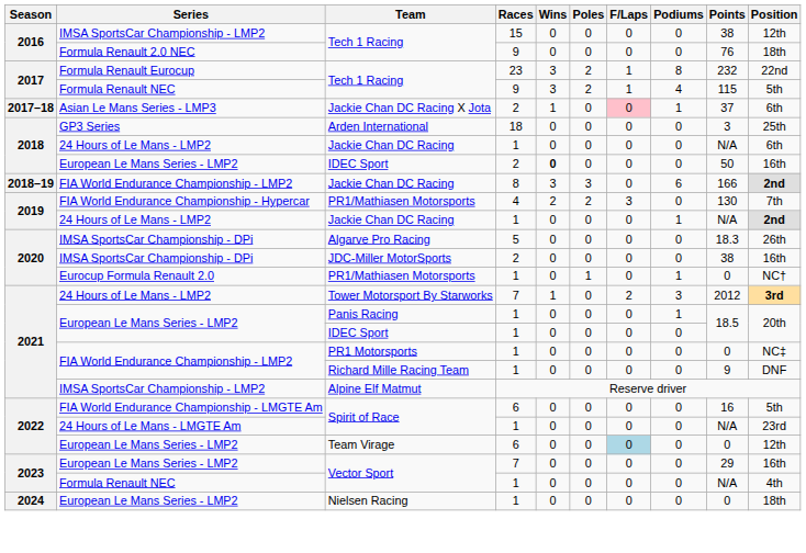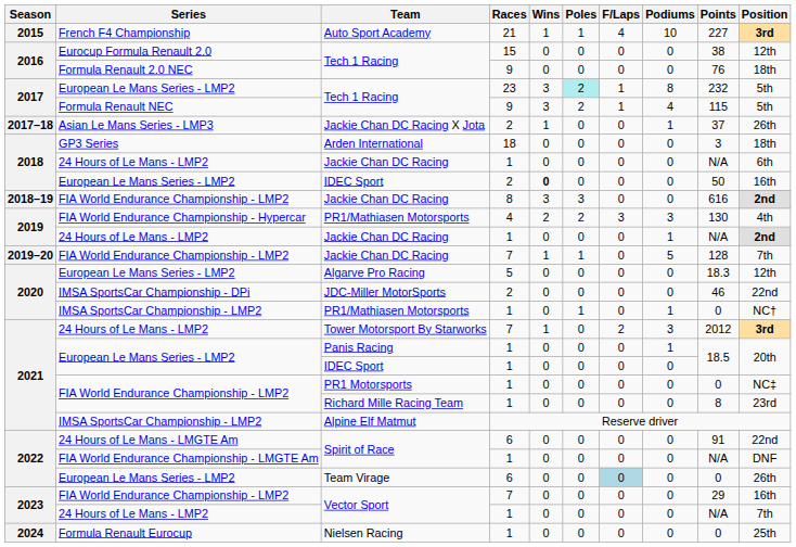 <table class="wikitable" style="font-size: 90%; text-align:center">
 <tr>
 <th>Season</th>
 <th>Series</th>
 <th>Team</th>
 <th>Races</th>
 <th>Wins</th>
 <th>Poles</th>
 <th>F/Laps</th>
 <th>Podiums</th>
 <th>Points</th>
 <th>Position</th>
 </tr>
 <tr>
+<th>2015</th>
+<td align=left><a href='#'>French F4 Championship</a></td>
+<td align=left><a href='#'>Auto Sport Academy</a></td>
+<td>21</td>
+<td>1</td>
+<td>1</td>
+<td>4</td>
+<td>10</td>
+<td>227</td>
+<td style="background:#FFDF9F;"><strong>3rd</strong></td>
+</tr>
+<tr>
 <th rowspan=2>2016</th>
-<td align=left><a href='#'>IMSA SportsCar Championship - LMP2</a></td>
+<td align=left><a href='#'>Eurocup Formula Renault 2.0</a></td>
 <td align=left rowspan=2><a href='#'>Tech 1 Racing</a></td>
 <td>15</td>
 <td>0</td>
 <td>0</td>
 <td>0</td>
 <td>0</td>
 <td>38</td>
 <td>12th</td>
 </tr>
 <tr>
 <td align=left><a href='#'>Formula Renault 2.0 NEC</a></td>
 <td>9</td>
 <td>0</td>
 <td>0</td>
 <td>0</td>
 <td>0</td>
 <td>76</td>
 <td>18th</td>
 </tr>
 <tr>
 <th rowspan=2>2017</th>
-<td align=left><a href='#'>Formula Renault Eurocup</a></td>
+<td align=left><a href='#'>European Le Mans Series - LMP2</a></td>
 <td align=left  rowspan=2><a href='#'>Tech 1 Racing</a></td>
 <td>23</td>
 <td>3</td>
-<td>2</td>
+<td style="background: paleturquoise;">2</td>
 <td>1</td>
 <td>8</td>
 <td>232</td>
-<td>22nd</td>
+<td>5th</td>
 </tr>
 <tr>
 <td align=left><a href='#'>Formula Renault NEC</a></td>
 <td>9</td>
 <td>3</td>
 <td>2</td>
 <td>1</td>
 <td>4</td>
 <td>115</td>
 <td>5th</td>
 </tr>
 <tr>
 <th>2017–18</th>
 <td align=left><a href='#'>Asian Le Mans Series - LMP3</a></td>
 <td align=left><a href='#'>Jackie Chan DC Racing</a> X <a href='#'>Jota</a></td>
 <td>2</td>
 <td>1</td>
 <td>0</td>
-<td style="background: pink;">0</td>
+<td>0</td>
 <td>1</td>
 <td>37</td>
-<td>6th</td>
+<td>26th</td>
 </tr>
 <tr>
 <th rowspan=3>2018</th>
 <td align=left><a href='#'>GP3 Series</a></td>
 <td align=left><a href='#'>Arden International</a></td>
 <td>18</td>
 <td>0</td>
 <td>0</td>
 <td>0</td>
 <td>0</td>
 <td>3</td>
-<td>25th</td>
+<td>18th</td>
 </tr>
 <tr>
 <td align=left><a href='#'>24 Hours of Le Mans - LMP2</a></td>
 <td align=left><a href='#'>Jackie Chan DC Racing</a></td>
 <td>1</td>
 <td>0</td>
 <td>0</td>
 <td>0</td>
 <td>0</td>
 <td>N/A</td>
 <td>6th</td>
 </tr>
 <tr>
 <td align=left><a href='#'>European Le Mans Series - LMP2</a></td>
 <td align=left><a href='#'>IDEC Sport</a></td>
 <td>2</td>
 <td><strong>0</strong></td>
 <td>0</td>
 <td>0</td>
 <td>0</td>
 <td>50</td>
 <td>16th</td>
 </tr>
 <tr>
 <th>2018–19</th>
 <td align=left><a href='#'>FIA World Endurance Championship - LMP2</a></td>
 <td align=left><a href='#'>Jackie Chan DC Racing</a></td>
 <td>8</td>
 <td>3</td>
 <td>3</td>
 <td>0</td>
-<td>6</td>
-<td>166</td>
+<td>0</td>
+<td>616</td>
 <td style="background:#DFDFDF;"><strong>2nd</strong></td>
 </tr>
 <tr>
 <th rowspan=2>2019</th>
 <td align=left><a href='#'>FIA World Endurance Championship - Hypercar</a></td>
 <td align=left><a href='#'>PR1/Mathiasen Motorsports</a></td>
 <td>4</td>
 <td>2</td>
 <td>2</td>
 <td>3</td>
-<td>0</td>
+<td>3</td>
 <td>130</td>
-<td>7th</td>
+<td>4th</td>
 </tr>
 <tr>
 <td align=left><a href='#'>24 Hours of Le Mans - LMP2</a></td>
 <td align=left><a href='#'>Jackie Chan DC Racing</a></td>
 <td>1</td>
 <td>0</td>
 <td>0</td>
 <td>0</td>
 <td>1</td>
 <td>N/A</td>
 <td style="background:#DFDFDF;"><strong>2nd</strong></td>
 </tr>
 <tr>
+<th>2019–20</th>
+<td align=left><a href='#'>FIA World Endurance Championship - LMP2</a></td>
+<td align=left><a href='#'>Jackie Chan DC Racing</a></td>
+<td>7</td>
+<td>1</td>
+<td>1</td>
+<td>0</td>
+<td>5</td>
+<td>128</td>
+<td>7th</td>
+</tr>
+<tr>
 <th rowspan=3>2020</th>
-<td align=left><a href='#'>IMSA SportsCar Championship - DPi</a></td>
+<td align=left><a href='#'>European Le Mans Series - LMP2</a></td>
 <td align=left><a href='#'>Algarve Pro Racing</a></td>
 <td>5</td>
 <td>0</td>
 <td>0</td>
 <td>0</td>
 <td>0</td>
 <td>18.3</td>
-<td>26th</td>
+<td>12th</td>
 </tr>
 <tr>
 <td align=left><a href='#'>IMSA SportsCar Championship - DPi</a></td>
 <td align=left><a href='#'>JDC-Miller MotorSports</a></td>
 <td>2</td>
 <td>0</td>
 <td>0</td>
 <td>0</td>
 <td>0</td>
-<td>38</td>
-<td>16th</td>
+<td>46</td>
+<td>22nd</td>
 </tr>
 <tr>
-<td align=left><a href='#'>Eurocup Formula Renault 2.0</a></td>
+<td align=left><a href='#'>IMSA SportsCar Championship - LMP2</a></td>
 <td align=left><a href='#'>PR1/Mathiasen Motorsports</a></td>
 <td>1</td>
 <td>0</td>
 <td>1</td>
 <td>0</td>
 <td>1</td>
 <td>0</td>
 <td>NC†</td>
 </tr>
 <tr>
 <th rowspan=6>2021</th>
 <td align=left><a href='#'>24 Hours of Le Mans - LMP2</a></td>
 <td align=left><a href='#'>Tower Motorsport By Starworks</a></td>
 <td>7</td>
 <td>1</td>
 <td>0</td>
 <td>2</td>
 <td>3</td>
 <td>2012</td>
 <td style="background:#FFDF9F;"><strong>3rd</strong></td>
 </tr>
 <tr>
 <td align=left rowspan=2><a href='#'>European Le Mans Series - LMP2</a></td>
 <td align=left><a href='#'>Panis Racing</a></td>
 <td>1</td>
 <td>0</td>
 <td>0</td>
 <td>0</td>
 <td>1</td>
 <td rowspan=2>18.5</td>
 <td rowspan=2>20th</td>
 </tr>
 <tr>
 <td align=left><a href='#'>IDEC Sport</a></td>
 <td>1</td>
 <td>0</td>
 <td>0</td>
 <td>0</td>
 <td>0</td>
 </tr>
 <tr>
 <td align=left rowspan=2><a href='#'>FIA World Endurance Championship - LMP2</a></td>
 <td align=left><a href='#'>PR1 Motorsports</a></td>
 <td>1</td>
 <td>0</td>
 <td>0</td>
 <td>0</td>
 <td>0</td>
 <td>0</td>
 <td>NC‡</td>
 </tr>
 <tr>
 <td align=left><a href='#'>Richard Mille Racing Team</a></td>
 <td>1</td>
 <td>0</td>
 <td>0</td>
 <td>0</td>
 <td>0</td>
-<td>9</td>
-<td>DNF</td>
+<td>8</td>
+<td>23rd</td>
 </tr>
 <tr>
 <td align=left><a href='#'>IMSA SportsCar Championship - LMP2</a></td>
 <td align=left><a href='#'>Alpine Elf Matmut</a></td>
 <td colspan="7">Reserve driver</td>
 </tr>
 <tr>
 <th rowspan="3">2022</th>
-<td align=left><a href='#'>FIA World Endurance Championship - LMGTE Am</a></td>
+<td align=left><a href='#'>24 Hours of Le Mans - LMGTE Am</a></td>
 <td rowspan="2" align="left"><a href='#'>Spirit of Race</a></td>
 <td>6</td>
 <td>0</td>
 <td>0</td>
 <td>0</td>
 <td>0</td>
-<td>16</td>
-<td>5th</td>
+<td>91</td>
+<td>22nd</td>
 </tr>
 <tr>
-<td align=left><a href='#'>24 Hours of Le Mans - LMGTE Am</a></td>
+<td align=left><a href='#'>FIA World Endurance Championship - LMGTE Am</a></td>
 <td>1</td>
 <td>0</td>
 <td>0</td>
 <td>0</td>
 <td>0</td>
 <td>N/A</td>
-<td>23rd</td>
+<td>DNF</td>
 </tr>
 <tr>
 <td align=left><a href='#'>European Le Mans Series - LMP2</a></td>
 <td align=left>Team Virage</td>
 <td>6</td>
 <td>0</td>
 <td>0</td>
 <td style="background: lightblue;">0</td>
 <td>0</td>
 <td>0</td>
-<td>12th</td>
+<td>26th</td>
 </tr>
 <tr>
 <th rowspan="2">2023</th>
-<td align=left><a href='#'>European Le Mans Series - LMP2</a></td>
+<td align="left"><a href='#'>FIA World Endurance Championship - LMP2</a></td>
 <td rowspan="2" align="left"><a href='#'>Vector Sport</a></td>
 <td>7</td>
 <td>0</td>
 <td>0</td>
 <td>0</td>
 <td>0</td>
 <td>29</td>
 <td>16th</td>
 </tr>
 <tr>
-<td align=left><a href='#'>Formula Renault NEC</a></td>
+<td align=left><a href='#'>24 Hours of Le Mans - LMP2</a></td>
 <td>1</td>
 <td>0</td>
 <td>0</td>
 <td>0</td>
 <td>0</td>
 <td>N/A</td>
-<td>4th</td>
+<td>7th</td>
 </tr>
 <tr>
 <th>2024</th>
-<td align=left><a href='#'>European Le Mans Series - LMP2</a></td>
+<td align=left><a href='#'>Formula Renault Eurocup</a></td>
 <td align=left>Nielsen Racing</td>
 <td>1</td>
 <td>0</td>
 <td>0</td>
 <td>0</td>
 <td>0</td>
 <td>0</td>
-<td>18th</td>
+<td>25th</td>
 </tr>
 </table>
